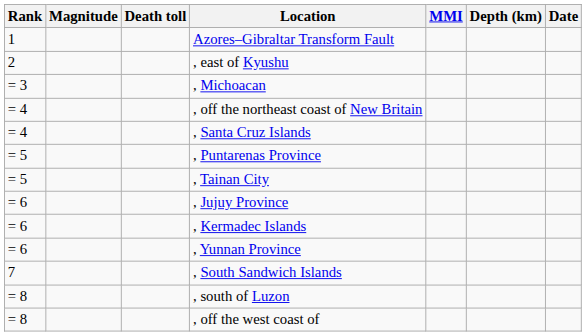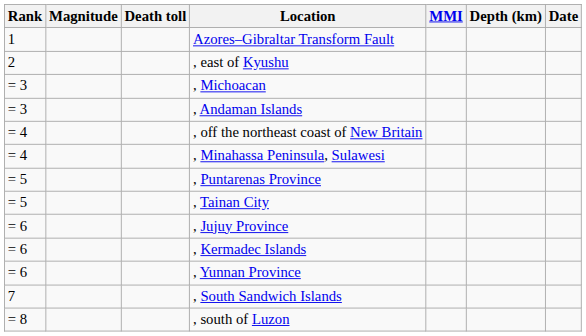 <table class="sortable wikitable" style="font-size:100%;">
 <tr>
 <th>Rank</th>
 <th>Magnitude</th>
 <th>Death toll</th>
 <th>Location</th>
 <th><a href='#'>MMI</a></th>
 <th>Depth (km)</th>
 <th>Date</th>
 </tr>
 <tr>
 <td>1</td>
 <td></td>
 <td></td>
 <td><a href='#'>Azores–Gibraltar Transform Fault</a></td>
 <td></td>
 <td></td>
 <td></td>
 </tr>
 <tr>
 <td>2</td>
 <td></td>
 <td></td>
 <td>, east of <a href='#'>Kyushu</a></td>
 <td></td>
 <td></td>
 <td></td>
 </tr>
 <tr>
 <td>= 3</td>
 <td></td>
 <td></td>
 <td>, <a href='#'>Michoacan</a></td>
 <td></td>
 <td></td>
 <td></td>
 </tr>
 <tr>
+<td>= 3</td>
+<td></td>
+<td></td>
+<td>, <a href='#'>Andaman Islands</a></td>
+<td></td>
+<td></td>
+<td></td>
+</tr>
+<tr>
 <td>= 4</td>
 <td></td>
 <td></td>
 <td>, off the northeast coast of <a href='#'>New Britain</a></td>
 <td></td>
 <td></td>
 <td></td>
 </tr>
 <tr>
 <td>= 4</td>
 <td></td>
 <td></td>
-<td>, <a href='#'>Santa Cruz Islands</a></td>
+<td>, <a href='#'>Minahassa Peninsula</a>, <a href='#'>Sulawesi</a></td>
 <td></td>
 <td></td>
 <td></td>
 </tr>
 <tr>
 <td>= 5</td>
 <td></td>
 <td></td>
 <td>, <a href='#'>Puntarenas Province</a></td>
 <td></td>
 <td></td>
 <td></td>
 </tr>
 <tr>
 <td>= 5</td>
 <td></td>
 <td></td>
 <td>, <a href='#'>Tainan City</a></td>
 <td></td>
 <td></td>
 <td></td>
 </tr>
 <tr>
 <td>= 6</td>
 <td></td>
 <td></td>
 <td>, <a href='#'>Jujuy Province</a></td>
 <td></td>
 <td></td>
 <td></td>
 </tr>
 <tr>
 <td>= 6</td>
 <td></td>
 <td></td>
 <td>, <a href='#'>Kermadec Islands</a></td>
 <td></td>
 <td></td>
 <td></td>
 </tr>
 <tr>
 <td>= 6</td>
 <td></td>
 <td></td>
 <td>, <a href='#'>Yunnan Province</a></td>
 <td></td>
 <td></td>
 <td></td>
 </tr>
 <tr>
 <td>7</td>
 <td></td>
 <td></td>
 <td>, <a href='#'>South Sandwich Islands</a></td>
 <td></td>
 <td></td>
 <td></td>
 </tr>
 <tr>
 <td>= 8</td>
 <td></td>
 <td></td>
 <td>, south of <a href='#'>Luzon</a></td>
 <td></td>
 <td></td>
 <td></td>
 </tr>
-<tr>
-<td>= 8</td>
-<td></td>
-<td></td>
-<td>, off the west coast of</td>
-<td></td>
-<td></td>
-<td></td>
-</tr>
 </table>
